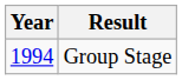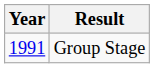 <table class="wikitable">
 <tr>
 <th>Year</th>
 <th>Result</th>
 </tr>
 <tr>
-<td><a href='#'>1994</a></td>
+<td><a href='#'>1991</a></td>
 <td>Group Stage</td>
 </tr>
 </table>
